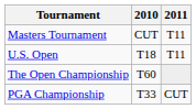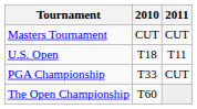 <table class="wikitable" style="font-size:95%;text-align:center;">
 <tr>
 <th>Tournament</th>
 <th>2010</th>
 <th>2011</th>
 </tr>
 <tr>
 <td align=left><a href='#'>Masters Tournament</a></td>
 <td>CUT</td>
-<td>T11</td>
+<td>CUT</td>
 </tr>
 <tr>
 <td align=left><a href='#'>U.S. Open</a></td>
 <td>T18</td>
 <td>T11</td>
 </tr>
 <tr>
+<td align=left><a href='#'>PGA Championship</a></td>
+<td>T33</td>
+<td>CUT</td>
+</tr>
+<tr>
 <td align=left><a href='#'>The Open Championship</a></td>
 <td>T60</td>
 <td style="background:#eeeeee;"></td>
 </tr>
-<tr>
-<td align=left><a href='#'>PGA Championship</a></td>
-<td>T33</td>
-<td>CUT</td>
-</tr>
 </table>
